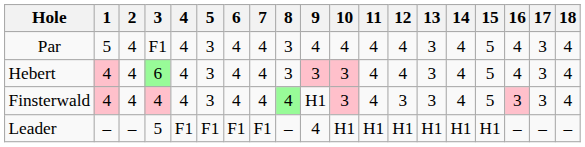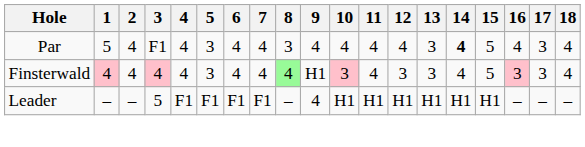 <table class="wikitable" style="text-align:center">
 <tr>
 <th>Hole</th>
 <th> 1 </th>
 <th> 2 </th>
 <th> 3 </th>
 <th> 4 </th>
 <th> 5 </th>
 <th> 6 </th>
 <th> 7 </th>
 <th> 8 </th>
 <th> 9 </th>
 <th>10</th>
 <th>11</th>
 <th>12</th>
 <th>13</th>
 <th>14</th>
 <th>15</th>
 <th>16</th>
 <th>17</th>
 <th>18</th>
 </tr>
 <tr>
 <td>Par</td>
 <td>5</td>
 <td>4</td>
 <td>F1</td>
 <td>4</td>
 <td>3</td>
 <td>4</td>
 <td>4</td>
 <td>3</td>
 <td>4</td>
 <td>4</td>
 <td>4</td>
 <td>4</td>
 <td>3</td>
-<td>4</td>
-<td>5</td>
-<td>4</td>
-<td>3</td>
-<td>4</td>
-</tr>
-<tr>
-<td align=left> Hebert</td>
-<td style="background: Pink;">4</td>
-<td>4</td>
-<td style="background: PaleGreen;">6</td>
-<td>4</td>
-<td>3</td>
-<td>4</td>
-<td>4</td>
-<td>3</td>
-<td style="background: Pink;">3</td>
-<td style="background: Pink;">3</td>
-<td>4</td>
-<td>4</td>
-<td>3</td>
-<td>4</td>
+<td><strong>4</strong></td>
 <td>5</td>
 <td>4</td>
 <td>3</td>
 <td>4</td>
 </tr>
 <tr>
 <td align=left> Finsterwald</td>
 <td style="background: Pink;">4</td>
 <td>4</td>
 <td style="background: Pink;">4</td>
 <td>4</td>
 <td>3</td>
 <td>4</td>
 <td>4</td>
 <td style="background: PaleGreen;">4</td>
 <td>H1</td>
 <td style="background: Pink;">3</td>
 <td>4</td>
 <td>3</td>
 <td>3</td>
 <td>4</td>
 <td>5</td>
 <td style="background: Pink;">3</td>
 <td>3</td>
 <td>4</td>
 </tr>
 <tr>
 <td align=left>Leader</td>
 <td>–</td>
 <td>–</td>
 <td>5</td>
 <td>F1</td>
 <td>F1</td>
 <td>F1</td>
 <td>F1</td>
 <td>–</td>
 <td>4</td>
 <td>H1</td>
 <td>H1</td>
 <td>H1</td>
 <td>H1</td>
 <td>H1</td>
 <td>H1</td>
 <td>–</td>
 <td>–</td>
 <td>–</td>
 </tr>
 </table>
